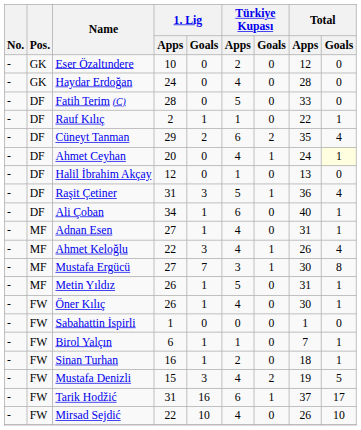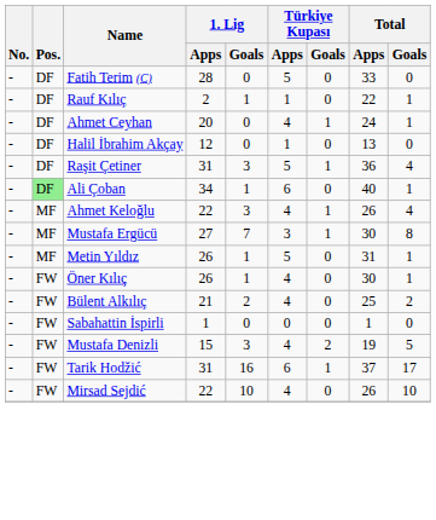 <table class="wikitable" style="text-align:center">
 <tr>
 <th rowspan="2" valign="bottom">No.</th>
 <th rowspan="2" valign="bottom">Pos.</th>
 <th rowspan="2">Name</th>
 <th colspan="2" width="85"><a href='#'>1. Lig</a></th>
 <th colspan="2" width="85"><a href='#'>Türkiye Kupası</a></th>
 <th colspan="2" width="85">Total</th>
 </tr>
 <tr>
 <th>Apps</th>
 <th>Goals</th>
 <th>Apps</th>
 <th>Goals</th>
 <th>Apps</th>
 <th>Goals</th>
-</tr>
-<tr>
-<td align="left">-</td>
-<td align="left">GK</td>
-<td align="left"> <a href='#'>Eser Özaltındere</a></td>
-<td>10</td>
-<td>0</td>
-<td>2</td>
-<td>0</td>
-<td>12</td>
-<td>0</td>
-</tr>
-<tr>
-<td align="left">-</td>
-<td align="left">GK</td>
-<td align="left"> <a href='#'>Haydar Erdoğan</a></td>
-<td>24</td>
-<td>0</td>
-<td>4</td>
-<td>0</td>
-<td>28</td>
-<td>0</td>
 </tr>
 <tr>
 <td align="left">-</td>
 <td align="left">DF</td>
 <td align="left"> <a href='#'>Fatih Terim</a> <small><em><a href='#'>(C)</a></em></small></td>
 <td>28</td>
 <td>0</td>
 <td>5</td>
 <td>0</td>
 <td>33</td>
 <td>0</td>
 </tr>
 <tr>
 <td align="left">-</td>
 <td align="left">DF</td>
 <td align="left"> <a href='#'>Rauf Kılıç</a></td>
 <td>2</td>
 <td>1</td>
 <td>1</td>
 <td>0</td>
 <td>22</td>
 <td>1</td>
 </tr>
 <tr>
 <td align="left">-</td>
 <td align="left">DF</td>
-<td align="left"> <a href='#'>Cüneyt Tanman</a></td>
-<td>29</td>
-<td>2</td>
-<td>6</td>
-<td>2</td>
-<td>35</td>
-<td>4</td>
-</tr>
-<tr>
-<td align="left">-</td>
-<td align="left">DF</td>
 <td align="left"> <a href='#'>Ahmet Ceyhan</a></td>
 <td>20</td>
 <td>0</td>
 <td>4</td>
 <td>1</td>
 <td>24</td>
-<td style="background: lightyellow;">1</td>
+<td>1</td>
 </tr>
 <tr>
 <td align="left">-</td>
 <td align="left">DF</td>
 <td align="left"> <a href='#'>Halil İbrahim Akçay</a></td>
 <td>12</td>
 <td>0</td>
 <td>1</td>
 <td>0</td>
 <td>13</td>
 <td>0</td>
 </tr>
 <tr>
 <td align="left">-</td>
 <td align="left">DF</td>
 <td align="left"> <a href='#'>Raşit Çetiner</a></td>
 <td>31</td>
 <td>3</td>
 <td>5</td>
 <td>1</td>
 <td>36</td>
 <td>4</td>
 </tr>
 <tr>
 <td align="left">-</td>
-<td align="left">DF</td>
+<td align="left" style="background: lightgreen;">DF</td>
 <td align="left"> <a href='#'>Ali Çoban</a></td>
 <td>34</td>
 <td>1</td>
 <td>6</td>
 <td>0</td>
 <td>40</td>
-<td>1</td>
-</tr>
-<tr>
-<td align="left">-</td>
-<td align="left">MF</td>
-<td align="left"> <a href='#'>Adnan Esen</a></td>
-<td>27</td>
-<td>1</td>
-<td>4</td>
-<td>0</td>
-<td>31</td>
 <td>1</td>
 </tr>
 <tr>
 <td align="left">-</td>
 <td align="left">MF</td>
 <td align="left"> <a href='#'>Ahmet Keloğlu</a></td>
 <td>22</td>
 <td>3</td>
 <td>4</td>
 <td>1</td>
 <td>26</td>
 <td>4</td>
 </tr>
 <tr>
 <td align="left">-</td>
 <td align="left">MF</td>
 <td align="left"> <a href='#'>Mustafa Ergücü</a></td>
 <td>27</td>
 <td>7</td>
 <td>3</td>
 <td>1</td>
 <td>30</td>
 <td>8</td>
 </tr>
 <tr>
 <td align="left">-</td>
 <td align="left">MF</td>
 <td align="left"> <a href='#'>Metin Yıldız</a></td>
 <td>26</td>
 <td>1</td>
 <td>5</td>
 <td>0</td>
 <td>31</td>
 <td>1</td>
 </tr>
 <tr>
 <td align="left">-</td>
 <td align="left">FW</td>
 <td align="left"> <a href='#'>Öner Kılıç</a></td>
 <td>26</td>
 <td>1</td>
 <td>4</td>
 <td>0</td>
 <td>30</td>
 <td>1</td>
 </tr>
 <tr>
 <td align="left">-</td>
 <td align="left">FW</td>
+<td align="left"> <a href='#'>Bülent Alkılıç</a></td>
+<td>21</td>
+<td>2</td>
+<td>4</td>
+<td>0</td>
+<td>25</td>
+<td>2</td>
+</tr>
+<tr>
+<td align="left">-</td>
+<td align="left">FW</td>
 <td align="left"> <a href='#'>Sabahattin İspirli</a></td>
 <td>1</td>
 <td>0</td>
 <td>0</td>
 <td>0</td>
 <td>1</td>
 <td>0</td>
-</tr>
-<tr>
-<td align="left">-</td>
-<td align="left">FW</td>
-<td align="left"> <a href='#'>Birol Yalçın</a></td>
-<td>6</td>
-<td>1</td>
-<td>1</td>
-<td>0</td>
-<td>7</td>
-<td>1</td>
-</tr>
-<tr>
-<td align="left">-</td>
-<td align="left">FW</td>
-<td align="left"> <a href='#'>Sinan Turhan</a></td>
-<td>16</td>
-<td>1</td>
-<td>2</td>
-<td>0</td>
-<td>18</td>
-<td>1</td>
 </tr>
 <tr>
 <td align="left">-</td>
 <td align="left">FW</td>
 <td align="left"> <a href='#'>Mustafa Denizli</a></td>
 <td>15</td>
 <td>3</td>
 <td>4</td>
 <td>2</td>
 <td>19</td>
 <td>5</td>
 </tr>
 <tr>
 <td align="left">-</td>
 <td align="left">FW</td>
 <td align="left"> <a href='#'>Tarik Hodžić</a></td>
 <td>31</td>
 <td>16</td>
 <td>6</td>
 <td>1</td>
 <td>37</td>
 <td>17</td>
 </tr>
 <tr>
 <td align="left">-</td>
 <td align="left">FW</td>
 <td align="left"> <a href='#'>Mirsad Sejdić</a></td>
 <td>22</td>
 <td>10</td>
 <td>4</td>
 <td>0</td>
 <td>26</td>
 <td>10</td>
 </tr>
 <tr>
 </tr>
 </table>
